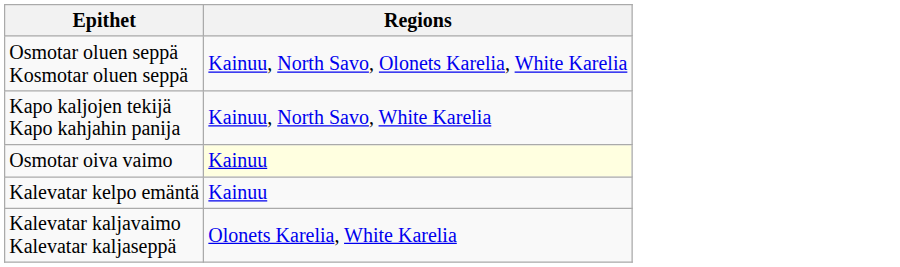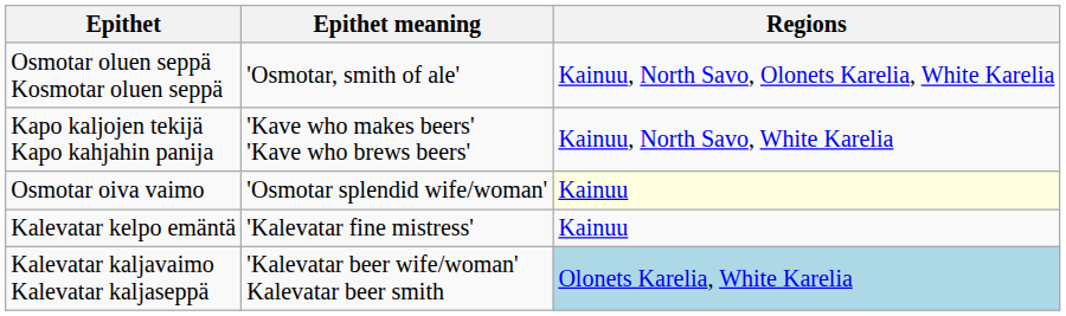 <table class="wikitable sortable">
 <tr>
 <th>Epithet</th>
+<th class="unsortable">Epithet meaning</th>
 <th>Regions</th>
 </tr>
 <tr>
 <td>Osmotar oluen seppä<br>Kosmotar oluen seppä</td>
+<td>'Osmotar, smith of ale'</td>
 <td><a href='#'>Kainuu</a>, <a href='#'>North Savo</a>, <a href='#'>Olonets Karelia</a>, <a href='#'>White Karelia</a></td>
 </tr>
 <tr>
 <td>Kapo kaljojen tekijä<br>Kapo kahjahin panija</td>
+<td>'Kave who makes beers'<br>'Kave who brews beers'</td>
 <td><a href='#'>Kainuu</a>, <a href='#'>North Savo</a>, <a href='#'>White Karelia</a></td>
 </tr>
 <tr>
 <td>Osmotar oiva vaimo</td>
+<td>'Osmotar splendid wife/woman'</td>
 <td style="background: lightyellow;"><a href='#'>Kainuu</a></td>
 </tr>
 <tr>
 <td>Kalevatar kelpo emäntä</td>
+<td>'Kalevatar fine mistress'</td>
 <td><a href='#'>Kainuu</a></td>
 </tr>
 <tr>
 <td>Kalevatar kaljavaimo<br>Kalevatar kaljaseppä</td>
-<td><a href='#'>Olonets Karelia</a>, <a href='#'>White Karelia</a></td>
+<td>'Kalevatar beer wife/woman'<br>Kalevatar beer smith</td>
+<td style="background: lightblue;"><a href='#'>Olonets Karelia</a>, <a href='#'>White Karelia</a></td>
 </tr>
 </table>
